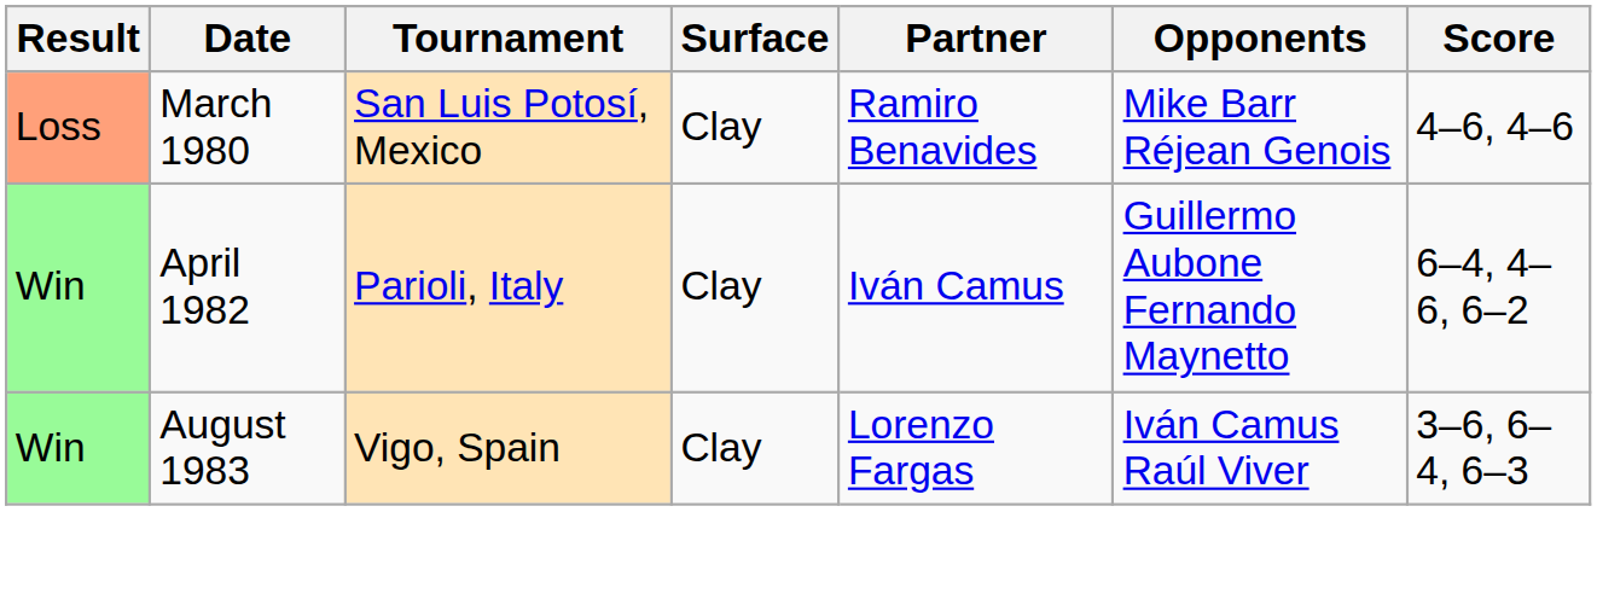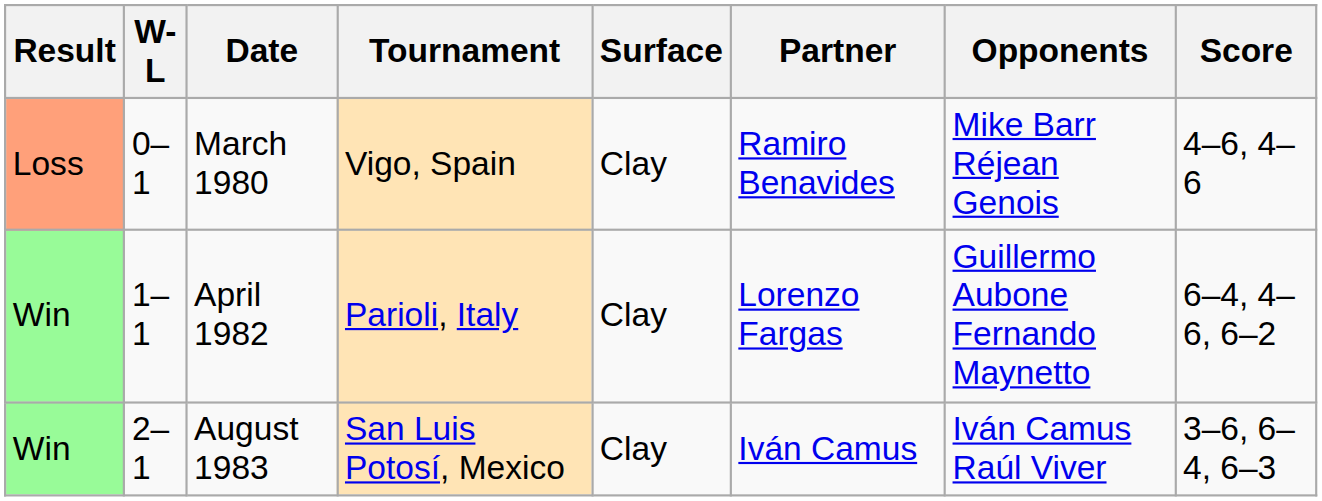 <table class="wikitable" style=font-size:97%>
 <tr>
 <th width=50>Result</th>
+<th width=30>W-L</th>
 <th width=120>Date</th>
 <th width=200>Tournament</th>
 <th>Surface</th>
 <th width=170>Partner</th>
 <th width=170>Opponents</th>
 <th width=120>Score</th>
 </tr>
 <tr>
 <td bgcolor=FFA07A>Loss</td>
+<td>0–1</td>
 <td>March 1980</td>
-<td bgcolor=moccasin><a href='#'>San Luis Potosí</a>, Mexico</td>
+<td bgcolor=moccasin>Vigo, Spain</td>
 <td>Clay</td>
 <td> <a href='#'>Ramiro Benavides</a></td>
 <td> <a href='#'>Mike Barr</a><br> <a href='#'>Réjean Genois</a></td>
 <td>4–6, 4–6</td>
 </tr>
 <tr>
 <td bgcolor=98FB98>Win</td>
+<td>1–1</td>
 <td>April 1982</td>
 <td bgcolor=moccasin><a href='#'>Parioli</a>, <a href='#'>Italy</a></td>
 <td>Clay</td>
-<td> <a href='#'>Iván Camus</a></td>
+<td> <a href='#'>Lorenzo Fargas</a></td>
 <td> <a href='#'>Guillermo Aubone</a><br> <a href='#'>Fernando Maynetto</a></td>
 <td>6–4, 4–6, 6–2</td>
 </tr>
 <tr>
 <td bgcolor=98FB98>Win</td>
+<td>2–1</td>
 <td>August 1983</td>
-<td bgcolor=moccasin>Vigo, Spain</td>
+<td bgcolor=moccasin><a href='#'>San Luis Potosí</a>, Mexico</td>
 <td>Clay</td>
-<td> <a href='#'>Lorenzo Fargas</a></td>
+<td> <a href='#'>Iván Camus</a></td>
 <td> <a href='#'>Iván Camus</a><br> <a href='#'>Raúl Viver</a></td>
 <td>3–6, 6–4, 6–3</td>
 </tr>
 </table>
